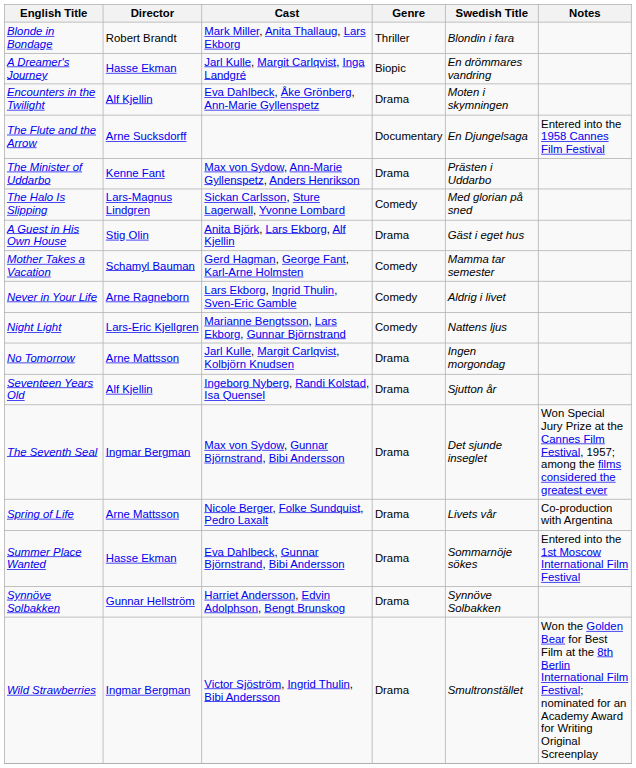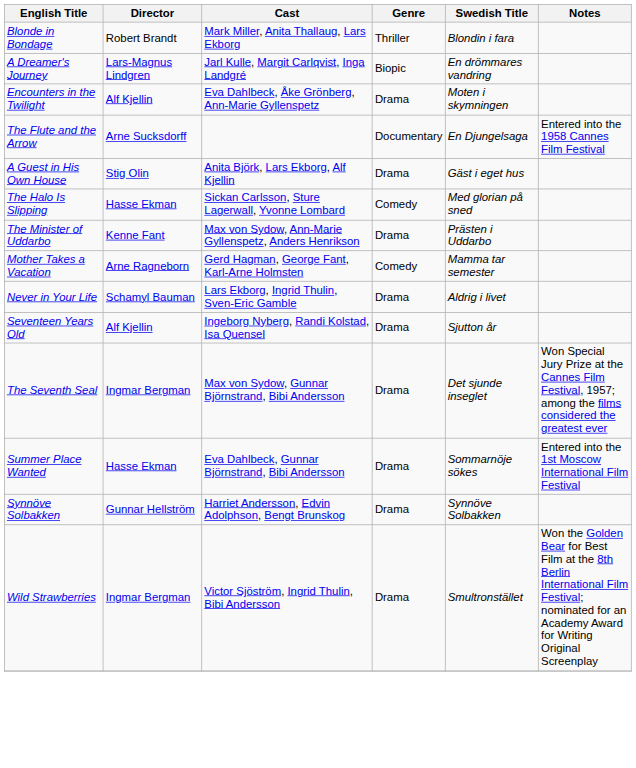 <table class="wikitable" style="width:100%;">
 <tr>
 <th style="width:16%;">English Title</th>
 <th style="width:16%;">Director</th>
 <th style="width:28%;">Cast</th>
 <th style="width:10%;">Genre</th>
 <th style="width:15%;">Swedish Title</th>
 <th style="width:15%;">Notes</th>
 </tr>
 <tr>
 <td><em><a href='#'>Blonde in Bondage</a></em></td>
 <td>Robert Brandt</td>
 <td><a href='#'>Mark Miller</a>, <a href='#'>Anita Thallaug</a>, <a href='#'>Lars Ekborg</a></td>
 <td>Thriller</td>
 <td><em>Blondin i fara</em></td>
 <td></td>
 </tr>
 <tr>
 <td><em><a href='#'>A Dreamer's Journey</a></em></td>
-<td><a href='#'>Hasse Ekman</a></td>
+<td><a href='#'>Lars-Magnus Lindgren</a></td>
 <td><a href='#'>Jarl Kulle</a>, <a href='#'>Margit Carlqvist</a>, <a href='#'>Inga Landgré</a></td>
 <td>Biopic</td>
 <td><em>En drömmares vandring</em></td>
 <td></td>
 </tr>
 <tr>
 <td><em><a href='#'>Encounters in the Twilight</a></em></td>
 <td><a href='#'>Alf Kjellin</a></td>
 <td><a href='#'>Eva Dahlbeck</a>, <a href='#'>Åke Grönberg</a>, <a href='#'>Ann-Marie Gyllenspetz</a></td>
 <td>Drama</td>
 <td><em>Moten i skymningen</em></td>
 <td></td>
 </tr>
 <tr>
 <td><em><a href='#'>The Flute and the Arrow</a></em></td>
 <td><a href='#'>Arne Sucksdorff</a></td>
 <td></td>
 <td>Documentary</td>
 <td><em>En Djungelsaga</em></td>
 <td>Entered into the <a href='#'>1958 Cannes Film Festival</a></td>
 </tr>
 <tr>
+<td><em><a href='#'>A Guest in His Own House</a></em></td>
+<td><a href='#'>Stig Olin</a></td>
+<td><a href='#'>Anita Björk</a>, <a href='#'>Lars Ekborg</a>, <a href='#'>Alf Kjellin</a></td>
+<td>Drama</td>
+<td><em>Gäst i eget hus</em></td>
+<td></td>
+</tr>
+<tr>
+<td><em><a href='#'>The Halo Is Slipping</a></em></td>
+<td><a href='#'>Hasse Ekman</a></td>
+<td><a href='#'>Sickan Carlsson</a>, <a href='#'>Sture Lagerwall</a>, <a href='#'>Yvonne Lombard</a></td>
+<td>Comedy</td>
+<td><em>Med glorian på sned</em></td>
+<td></td>
+</tr>
+<tr>
 <td><em><a href='#'>The Minister of Uddarbo</a></em></td>
 <td><a href='#'>Kenne Fant</a></td>
 <td><a href='#'>Max von Sydow</a>, <a href='#'>Ann-Marie Gyllenspetz</a>, <a href='#'>Anders Henrikson</a></td>
 <td>Drama</td>
 <td><em>Prästen i Uddarbo</em></td>
 <td></td>
 </tr>
 <tr>
-<td><em><a href='#'>The Halo Is Slipping</a></em></td>
-<td><a href='#'>Lars-Magnus Lindgren</a></td>
-<td><a href='#'>Sickan Carlsson</a>, <a href='#'>Sture Lagerwall</a>, <a href='#'>Yvonne Lombard</a></td>
-<td>Comedy</td>
-<td><em>Med glorian på sned</em></td>
-<td></td>
-</tr>
-<tr>
-<td><em><a href='#'>A Guest in His Own House</a></em></td>
-<td><a href='#'>Stig Olin</a></td>
-<td><a href='#'>Anita Björk</a>, <a href='#'>Lars Ekborg</a>, <a href='#'>Alf Kjellin</a></td>
-<td>Drama</td>
-<td><em>Gäst i eget hus</em></td>
-<td></td>
-</tr>
-<tr>
 <td><em><a href='#'>Mother Takes a Vacation</a></em></td>
-<td><a href='#'>Schamyl Bauman</a></td>
+<td><a href='#'>Arne Ragneborn</a></td>
 <td><a href='#'>Gerd Hagman</a>, <a href='#'>George Fant</a>, <a href='#'>Karl-Arne Holmsten</a></td>
 <td>Comedy</td>
 <td><em>Mamma tar semester</em></td>
 <td></td>
 </tr>
 <tr>
 <td><em><a href='#'>Never in Your Life</a></em></td>
-<td><a href='#'>Arne Ragneborn</a></td>
+<td><a href='#'>Schamyl Bauman</a></td>
 <td><a href='#'>Lars Ekborg</a>, <a href='#'>Ingrid Thulin</a>, <a href='#'>Sven-Eric Gamble</a></td>
-<td>Comedy</td>
+<td>Drama</td>
 <td><em>Aldrig i livet</em></td>
-<td></td>
-</tr>
-<tr>
-<td><em><a href='#'>Night Light</a></em></td>
-<td><a href='#'>Lars-Eric Kjellgren</a></td>
-<td><a href='#'>Marianne Bengtsson</a>, <a href='#'>Lars Ekborg</a>, <a href='#'>Gunnar Björnstrand</a></td>
-<td>Comedy</td>
-<td><em>Nattens ljus</em></td>
-<td></td>
-</tr>
-<tr>
-<td><em><a href='#'>No Tomorrow</a></em></td>
-<td><a href='#'>Arne Mattsson</a></td>
-<td><a href='#'>Jarl Kulle</a>, <a href='#'>Margit Carlqvist</a>, <a href='#'>Kolbjörn Knudsen</a></td>
-<td>Drama</td>
-<td><em>Ingen morgondag</em></td>
 <td></td>
 </tr>
 <tr>
 <td><em><a href='#'>Seventeen Years Old</a></em></td>
 <td><a href='#'>Alf Kjellin</a></td>
 <td><a href='#'>Ingeborg Nyberg</a>, <a href='#'>Randi Kolstad</a>, <a href='#'>Isa Quensel</a></td>
 <td>Drama</td>
 <td><em>Sjutton år</em></td>
 <td></td>
 </tr>
 <tr>
 <td><em><a href='#'>The Seventh Seal</a></em></td>
 <td><a href='#'>Ingmar Bergman</a></td>
 <td><a href='#'>Max von Sydow</a>, <a href='#'>Gunnar Björnstrand</a>, <a href='#'>Bibi Andersson</a></td>
 <td>Drama</td>
 <td><em>Det sjunde inseglet</em></td>
 <td>Won Special Jury Prize at the <a href='#'>Cannes Film Festival</a>, 1957; among the <a href='#'>films considered the greatest ever</a></td>
-</tr>
-<tr>
-<td><em><a href='#'>Spring of Life</a></em></td>
-<td><a href='#'>Arne Mattsson</a></td>
-<td><a href='#'>Nicole Berger</a>, <a href='#'>Folke Sundquist</a>, <a href='#'>Pedro Laxalt</a></td>
-<td>Drama</td>
-<td><em>Livets vår</em></td>
-<td>Co-production with Argentina</td>
 </tr>
 <tr>
 <td><em><a href='#'>Summer Place Wanted</a></em></td>
 <td><a href='#'>Hasse Ekman</a></td>
 <td><a href='#'>Eva Dahlbeck</a>, <a href='#'>Gunnar Björnstrand</a>, <a href='#'>Bibi Andersson</a></td>
 <td>Drama</td>
 <td><em>Sommarnöje sökes</em></td>
 <td>Entered into the <a href='#'>1st Moscow International Film Festival</a></td>
 </tr>
 <tr>
 <td><em><a href='#'>Synnöve Solbakken</a></em></td>
 <td><a href='#'>Gunnar Hellström</a></td>
 <td><a href='#'>Harriet Andersson</a>, <a href='#'>Edvin Adolphson</a>, <a href='#'>Bengt Brunskog</a></td>
 <td>Drama</td>
 <td><em>Synnöve Solbakken</em></td>
 <td></td>
 </tr>
 <tr>
 <td><em><a href='#'>Wild Strawberries</a></em></td>
 <td><a href='#'>Ingmar Bergman</a></td>
 <td><a href='#'>Victor Sjöström</a>, <a href='#'>Ingrid Thulin</a>, <a href='#'>Bibi Andersson</a></td>
 <td>Drama</td>
 <td><em>Smultronstället</em></td>
 <td>Won the <a href='#'>Golden Bear</a> for Best Film at the <a href='#'>8th Berlin International Film Festival</a>; nominated for an Academy Award for Writing Original Screenplay</td>
 </tr>
 <tr>
 </tr>
 </table>
